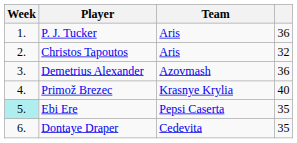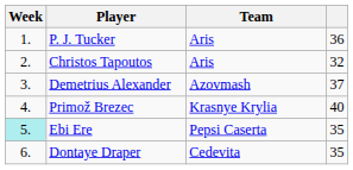 <table class="wikitable sortable" style="text-align: center;">
 <tr>
 <th align="center">Week</th>
 <th align="center" width=150>Player</th>
 <th align="center" width=150>Team</th>
 <th align="center"></th>
 </tr>
 <tr>
 <td>1.</td>
 <td align="left"> <a href='#'>P. J. Tucker</a></td>
 <td align="left"> <a href='#'>Aris</a></td>
 <td>36</td>
 </tr>
 <tr>
 <td>2.</td>
 <td align="left"> <a href='#'>Christos Tapoutos</a></td>
 <td align="left"> <a href='#'>Aris</a></td>
 <td>32</td>
 </tr>
 <tr>
 <td>3.</td>
 <td align="left"> <a href='#'>Demetrius Alexander</a></td>
 <td align="left"> <a href='#'>Azovmash</a></td>
-<td>36</td>
+<td>37</td>
 </tr>
 <tr>
 <td>4.</td>
 <td align="left"> <a href='#'>Primož Brezec</a></td>
 <td align="left"> <a href='#'>Krasnye Krylia</a></td>
 <td>40</td>
 </tr>
 <tr>
 <td style="background: paleturquoise;">5.</td>
 <td align="left"> <a href='#'>Ebi Ere</a></td>
 <td align="left"> <a href='#'>Pepsi Caserta</a></td>
 <td>35</td>
 </tr>
 <tr>
 <td>6.</td>
 <td align="left"> <a href='#'>Dontaye Draper</a></td>
 <td align="left"> <a href='#'>Cedevita</a></td>
 <td>35</td>
 </tr>
 </table>
